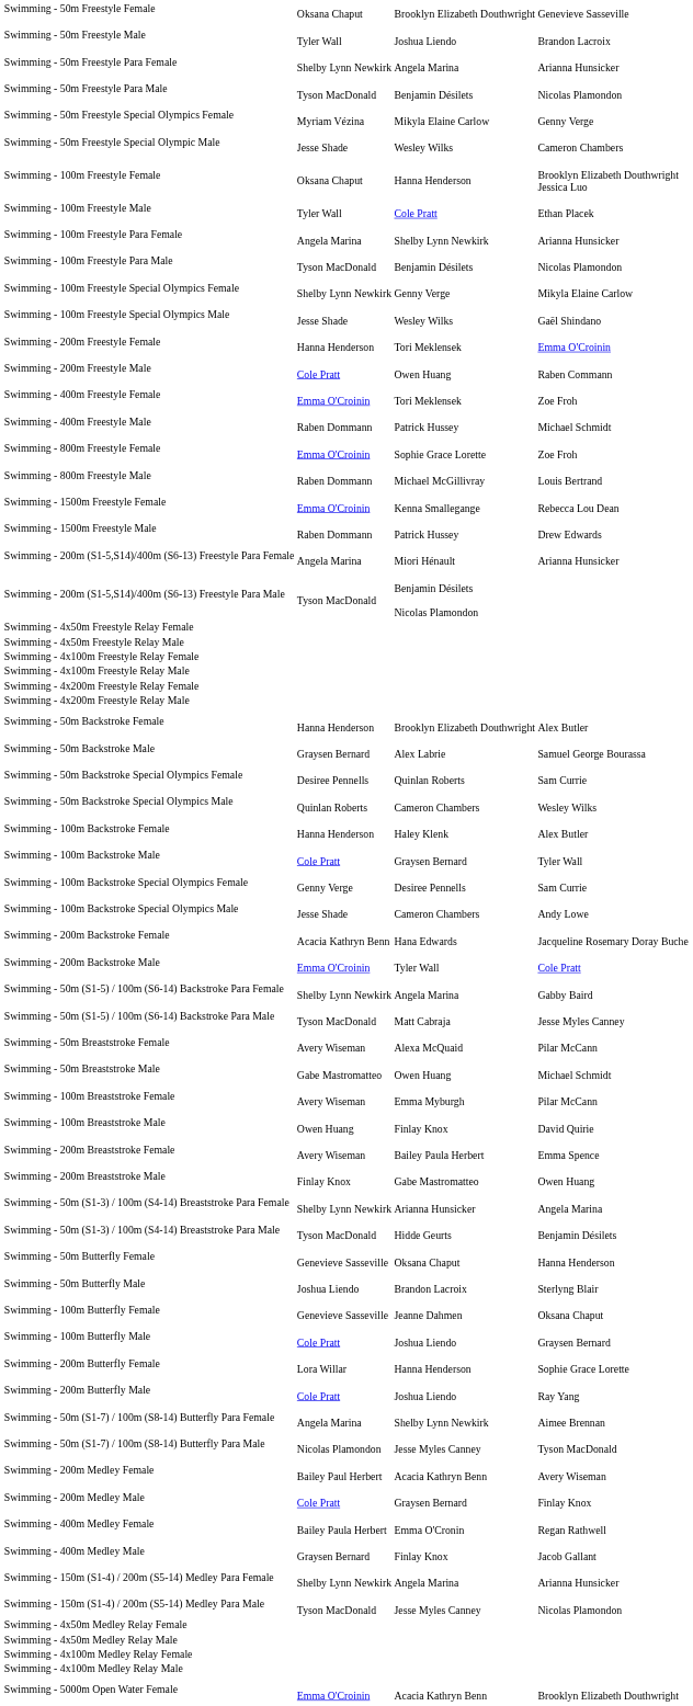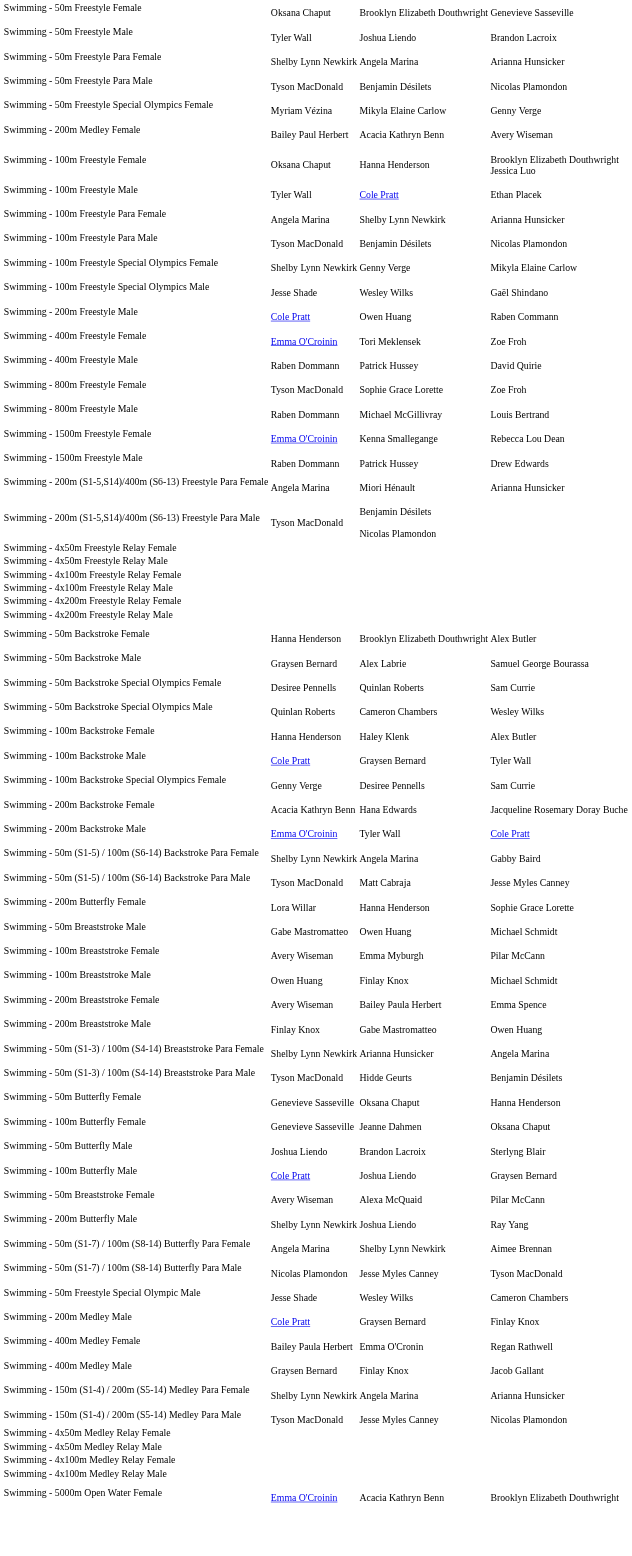 <table>
 <tr>
 <td>Swimming - 50m Freestyle Female</td>
 <td> <br> Oksana Chaput</td>
 <td> <br> Brooklyn Elizabeth Douthwright</td>
 <td> <br> Genevieve Sasseville</td>
 </tr>
 <tr>
 <td>Swimming - 50m Freestyle Male</td>
 <td> <br> Tyler Wall</td>
 <td> <br> Joshua Liendo</td>
 <td> <br> Brandon Lacroix</td>
 </tr>
 <tr>
 <td>Swimming - 50m Freestyle Para Female</td>
 <td> <br> Shelby Lynn Newkirk</td>
 <td> <br> Angela Marina</td>
 <td> <br> Arianna Hunsicker</td>
 </tr>
 <tr>
 <td>Swimming - 50m Freestyle Para Male</td>
 <td> <br> Tyson MacDonald</td>
 <td> <br> Benjamin Désilets</td>
 <td> <br> Nicolas Plamondon</td>
 </tr>
 <tr>
 <td>Swimming - 50m Freestyle Special Olympics Female</td>
 <td> <br> Myriam Vézina</td>
 <td> <br> Mikyla Elaine Carlow</td>
 <td> <br> Genny Verge</td>
 </tr>
 <tr>
-<td>Swimming - 50m Freestyle Special Olympic Male</td>
-<td> <br> Jesse Shade</td>
-<td> <br> Wesley Wilks</td>
-<td> <br> Cameron Chambers</td>
+<td>Swimming - 200m Medley Female</td>
+<td> <br> Bailey Paul Herbert</td>
+<td> <br> Acacia Kathryn Benn</td>
+<td> <br> Avery Wiseman</td>
 </tr>
 <tr>
 <td>Swimming - 100m Freestyle Female</td>
 <td> <br> Oksana Chaput</td>
 <td> <br> Hanna Henderson</td>
 <td> <br> Brooklyn Elizabeth Douthwright <br> Jessica Luo</td>
 </tr>
 <tr>
 <td>Swimming - 100m Freestyle Male</td>
 <td> <br> Tyler Wall</td>
 <td> <br> <a href='#'>Cole Pratt</a></td>
 <td> <br> Ethan Placek</td>
 </tr>
 <tr>
 <td>Swimming - 100m Freestyle Para Female</td>
 <td> <br> Angela Marina</td>
 <td> <br> Shelby Lynn Newkirk</td>
 <td> <br> Arianna Hunsicker</td>
 </tr>
 <tr>
 <td>Swimming - 100m Freestyle Para Male</td>
 <td> <br> Tyson MacDonald</td>
 <td> <br> Benjamin Désilets</td>
 <td> <br> Nicolas Plamondon</td>
 </tr>
 <tr>
 <td>Swimming - 100m Freestyle Special Olympics Female</td>
 <td> <br> Shelby Lynn Newkirk</td>
 <td> <br> Genny Verge</td>
 <td> <br> Mikyla Elaine Carlow</td>
 </tr>
 <tr>
 <td>Swimming - 100m Freestyle Special Olympics Male</td>
 <td> <br> Jesse Shade</td>
 <td> <br> Wesley Wilks</td>
 <td> <br> Gaël Shindano</td>
 </tr>
 <tr>
-<td>Swimming - 200m Freestyle Female</td>
-<td> <br> Hanna Henderson</td>
-<td> <br> Tori Meklensek</td>
-<td> <br> <a href='#'>Emma O'Croinin</a></td>
-</tr>
-<tr>
 <td>Swimming - 200m Freestyle Male</td>
 <td> <br> <a href='#'>Cole Pratt</a></td>
 <td> <br> Owen Huang</td>
 <td> <br> Raben Commann</td>
 </tr>
 <tr>
 <td>Swimming - 400m Freestyle Female</td>
 <td> <br> <a href='#'>Emma O'Croinin</a></td>
 <td> <br> Tori Meklensek</td>
 <td> <br> Zoe Froh</td>
 </tr>
 <tr>
 <td>Swimming - 400m Freestyle Male</td>
 <td> <br> Raben Dommann</td>
 <td> <br> Patrick Hussey</td>
-<td> <br> Michael Schmidt</td>
+<td> <br> David Quirie</td>
 </tr>
 <tr>
 <td>Swimming - 800m Freestyle Female</td>
-<td> <br> <a href='#'>Emma O'Croinin</a></td>
+<td> <br> Tyson MacDonald</td>
 <td> <br> Sophie Grace Lorette</td>
 <td> <br> Zoe Froh</td>
 </tr>
 <tr>
 <td>Swimming - 800m Freestyle Male</td>
 <td> <br> Raben Dommann</td>
 <td> <br> Michael McGillivray</td>
 <td> <br> Louis Bertrand</td>
 </tr>
 <tr>
 <td>Swimming - 1500m Freestyle Female</td>
 <td> <br> <a href='#'>Emma O'Croinin</a></td>
 <td> <br> Kenna Smallegange</td>
 <td> <br> Rebecca Lou Dean</td>
 </tr>
 <tr>
 <td>Swimming - 1500m Freestyle Male</td>
 <td> <br> Raben Dommann</td>
 <td> <br> Patrick Hussey</td>
 <td> <br> Drew Edwards</td>
 </tr>
 <tr>
 <td>Swimming - 200m (S1-5,S14)/400m (S6-13) Freestyle Para Female</td>
 <td> <br> Angela Marina</td>
 <td> <br> Miori Hénault</td>
 <td> <br> Arianna Hunsicker</td>
 </tr>
 <tr>
 <td>Swimming - 200m (S1-5,S14)/400m (S6-13) Freestyle Para Male</td>
 <td> <br> Tyson MacDonald</td>
 <td> <br> Benjamin Désilets <br>  <br> Nicolas Plamondon</td>
 <td></td>
 </tr>
 <tr>
 <td>Swimming - 4x50m Freestyle Relay Female</td>
 <td></td>
 <td></td>
 <td></td>
 </tr>
 <tr>
 <td>Swimming - 4x50m Freestyle Relay Male</td>
 <td></td>
 <td></td>
 <td></td>
 </tr>
 <tr>
 <td>Swimming - 4x100m Freestyle Relay Female</td>
 <td></td>
 <td></td>
 <td></td>
 </tr>
 <tr>
 <td>Swimming - 4x100m Freestyle Relay Male</td>
 <td></td>
 <td></td>
 <td></td>
 </tr>
 <tr>
 <td>Swimming - 4x200m Freestyle Relay Female</td>
 <td></td>
 <td></td>
 <td></td>
 </tr>
 <tr>
 <td>Swimming - 4x200m Freestyle Relay Male</td>
 <td></td>
 <td></td>
 <td></td>
 </tr>
 <tr>
 <td>Swimming - 50m Backstroke Female</td>
 <td> <br> Hanna Henderson</td>
 <td> <br> Brooklyn Elizabeth Douthwright</td>
 <td> <br> Alex Butler</td>
 </tr>
 <tr>
 <td>Swimming - 50m Backstroke Male</td>
 <td> <br> Graysen Bernard</td>
 <td> <br> Alex Labrie</td>
 <td> <br> Samuel George Bourassa</td>
 </tr>
 <tr>
 <td>Swimming - 50m Backstroke Special Olympics Female</td>
 <td> <br> Desiree Pennells</td>
 <td> <br> Quinlan Roberts</td>
 <td> <br> Sam Currie</td>
 </tr>
 <tr>
 <td>Swimming - 50m Backstroke Special Olympics Male</td>
 <td> <br> Quinlan Roberts</td>
 <td> <br> Cameron Chambers</td>
 <td> <br> Wesley Wilks</td>
 </tr>
 <tr>
 <td>Swimming - 100m Backstroke Female</td>
 <td> <br> Hanna Henderson</td>
 <td> <br> Haley Klenk</td>
 <td> <br> Alex Butler</td>
 </tr>
 <tr>
 <td>Swimming - 100m Backstroke Male</td>
 <td> <br> <a href='#'>Cole Pratt</a></td>
 <td> <br> Graysen Bernard</td>
 <td> <br> Tyler Wall</td>
 </tr>
 <tr>
 <td>Swimming - 100m Backstroke Special Olympics Female</td>
 <td> <br> Genny Verge</td>
 <td> <br> Desiree Pennells</td>
 <td> <br> Sam Currie</td>
 </tr>
 <tr>
-<td>Swimming - 100m Backstroke Special Olympics Male</td>
-<td> <br> Jesse Shade</td>
-<td> <br> Cameron Chambers</td>
-<td> <br> Andy Lowe</td>
-</tr>
-<tr>
 <td>Swimming - 200m Backstroke Female</td>
 <td> <br> Acacia Kathryn Benn</td>
 <td> <br> Hana Edwards</td>
 <td> <br> Jacqueline Rosemary Doray Buche</td>
 </tr>
 <tr>
 <td>Swimming - 200m Backstroke Male</td>
 <td> <br> <a href='#'>Emma O'Croinin</a></td>
 <td> <br> Tyler Wall</td>
 <td> <br> <a href='#'>Cole Pratt</a></td>
 </tr>
 <tr>
 <td>Swimming - 50m (S1-5) / 100m (S6-14) Backstroke Para Female</td>
 <td> <br> Shelby Lynn Newkirk</td>
 <td> <br> Angela Marina</td>
 <td> <br> Gabby Baird</td>
 </tr>
 <tr>
 <td>Swimming - 50m (S1-5) / 100m (S6-14) Backstroke Para Male</td>
 <td> <br> Tyson MacDonald</td>
 <td> <br> Matt Cabraja</td>
 <td> <br> Jesse Myles Canney</td>
 </tr>
 <tr>
-<td>Swimming - 50m Breaststroke Female</td>
-<td> <br> Avery Wiseman</td>
-<td> <br> Alexa McQuaid</td>
-<td> <br> Pilar McCann</td>
+<td>Swimming - 200m Butterfly Female</td>
+<td> <br> Lora Willar</td>
+<td> <br> Hanna Henderson</td>
+<td> <br> Sophie Grace Lorette</td>
 </tr>
 <tr>
 <td>Swimming - 50m Breaststroke Male</td>
 <td> <br> Gabe Mastromatteo</td>
 <td> <br> Owen Huang</td>
 <td> <br> Michael Schmidt</td>
 </tr>
 <tr>
 <td>Swimming - 100m Breaststroke Female</td>
 <td> <br> Avery Wiseman</td>
 <td> <br> Emma Myburgh</td>
 <td> <br> Pilar McCann</td>
 </tr>
 <tr>
 <td>Swimming - 100m Breaststroke Male</td>
 <td> <br> Owen Huang</td>
 <td> <br> Finlay Knox</td>
-<td> <br> David Quirie</td>
+<td> <br> Michael Schmidt</td>
 </tr>
 <tr>
 <td>Swimming - 200m Breaststroke Female</td>
 <td> <br> Avery Wiseman</td>
 <td> <br> Bailey Paula Herbert</td>
 <td> <br> Emma Spence</td>
 </tr>
 <tr>
 <td>Swimming - 200m Breaststroke Male</td>
 <td> <br> Finlay Knox</td>
 <td> <br> Gabe Mastromatteo</td>
 <td> <br> Owen Huang</td>
 </tr>
 <tr>
 <td>Swimming - 50m (S1-3) / 100m (S4-14) Breaststroke Para Female</td>
 <td> <br> Shelby Lynn Newkirk</td>
 <td> <br> Arianna Hunsicker</td>
 <td> <br> Angela Marina</td>
 </tr>
 <tr>
 <td>Swimming - 50m (S1-3) / 100m (S4-14) Breaststroke Para Male</td>
 <td> <br> Tyson MacDonald</td>
 <td> <br> Hidde Geurts</td>
 <td> <br> Benjamin Désilets</td>
 </tr>
 <tr>
 <td>Swimming - 50m Butterfly Female</td>
 <td> <br> Genevieve Sasseville</td>
 <td> <br> Oksana Chaput</td>
 <td> <br> Hanna Henderson</td>
 </tr>
 <tr>
+<td>Swimming - 100m Butterfly Female</td>
+<td> <br> Genevieve Sasseville</td>
+<td> <br> Jeanne Dahmen</td>
+<td> <br> Oksana Chaput</td>
+</tr>
+<tr>
 <td>Swimming - 50m Butterfly Male</td>
 <td> <br> Joshua Liendo</td>
 <td> <br> Brandon Lacroix</td>
 <td> <br> Sterlyng Blair</td>
-</tr>
-<tr>
-<td>Swimming - 100m Butterfly Female</td>
-<td> <br> Genevieve Sasseville</td>
-<td> <br> Jeanne Dahmen</td>
-<td> <br> Oksana Chaput</td>
 </tr>
 <tr>
 <td>Swimming - 100m Butterfly Male</td>
 <td> <br> <a href='#'>Cole Pratt</a></td>
 <td> <br> Joshua Liendo</td>
 <td> <br> Graysen Bernard</td>
 </tr>
 <tr>
-<td>Swimming - 200m Butterfly Female</td>
-<td> <br> Lora Willar</td>
-<td> <br> Hanna Henderson</td>
-<td> <br> Sophie Grace Lorette</td>
+<td>Swimming - 50m Breaststroke Female</td>
+<td> <br> Avery Wiseman</td>
+<td> <br> Alexa McQuaid</td>
+<td> <br> Pilar McCann</td>
 </tr>
 <tr>
 <td>Swimming - 200m Butterfly Male</td>
-<td> <br> <a href='#'>Cole Pratt</a></td>
+<td> <br> Shelby Lynn Newkirk</td>
 <td> <br> Joshua Liendo</td>
 <td> <br> Ray Yang</td>
 </tr>
 <tr>
 <td>Swimming - 50m (S1-7) / 100m (S8-14) Butterfly Para Female</td>
 <td> <br> Angela Marina</td>
 <td> <br> Shelby Lynn Newkirk</td>
 <td> <br> Aimee Brennan</td>
 </tr>
 <tr>
 <td>Swimming - 50m (S1-7) / 100m (S8-14) Butterfly Para Male</td>
 <td> <br> Nicolas Plamondon</td>
 <td> <br> Jesse Myles Canney</td>
 <td> <br> Tyson MacDonald</td>
 </tr>
 <tr>
-<td>Swimming - 200m Medley Female</td>
-<td> <br> Bailey Paul Herbert</td>
-<td> <br> Acacia Kathryn Benn</td>
-<td> <br> Avery Wiseman</td>
+<td>Swimming - 50m Freestyle Special Olympic Male</td>
+<td> <br> Jesse Shade</td>
+<td> <br> Wesley Wilks</td>
+<td> <br> Cameron Chambers</td>
 </tr>
 <tr>
 <td>Swimming - 200m Medley Male</td>
 <td> <br> <a href='#'>Cole Pratt</a></td>
 <td> <br> Graysen Bernard</td>
 <td> <br> Finlay Knox</td>
 </tr>
 <tr>
 <td>Swimming - 400m Medley Female</td>
 <td> <br> Bailey Paula Herbert</td>
 <td> <br> Emma O'Cronin</td>
 <td> <br> Regan Rathwell</td>
 </tr>
 <tr>
 <td>Swimming - 400m Medley Male</td>
 <td> <br> Graysen Bernard</td>
 <td> <br> Finlay Knox</td>
 <td> <br> Jacob Gallant</td>
 </tr>
 <tr>
 <td>Swimming - 150m (S1-4) / 200m (S5-14) Medley Para Female</td>
 <td> <br> Shelby Lynn Newkirk</td>
 <td> <br> Angela Marina</td>
 <td> <br> Arianna Hunsicker</td>
 </tr>
 <tr>
 <td>Swimming - 150m (S1-4) / 200m (S5-14) Medley Para Male</td>
 <td> <br> Tyson MacDonald</td>
 <td> <br> Jesse Myles Canney</td>
 <td> <br> Nicolas Plamondon</td>
 </tr>
 <tr>
 <td>Swimming - 4x50m Medley Relay Female</td>
 <td></td>
 <td></td>
 <td></td>
 </tr>
 <tr>
 <td>Swimming - 4x50m Medley Relay Male</td>
 <td></td>
 <td></td>
 <td></td>
 </tr>
 <tr>
 <td>Swimming - 4x100m Medley Relay Female</td>
 <td></td>
 <td></td>
 <td></td>
 </tr>
 <tr>
 <td>Swimming - 4x100m Medley Relay Male</td>
 <td></td>
 <td></td>
 <td></td>
 </tr>
 <tr>
 <td>Swimming - 5000m Open Water Female</td>
 <td> <br> <a href='#'>Emma O'Croinin</a></td>
 <td> <br> Acacia Kathryn Benn</td>
 <td> <br> Brooklyn Elizabeth Douthwright</td>
 </tr>
 </table>
